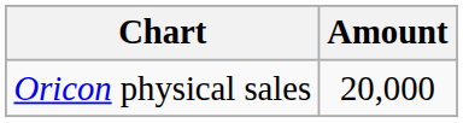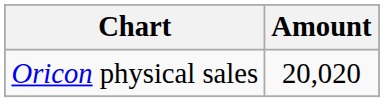 <table class="wikitable">
 <tr>
 <th>Chart</th>
 <th>Amount</th>
 </tr>
 <tr>
 <td><em><a href='#'>Oricon</a></em> physical sales</td>
-<td align="center">20,000</td>
+<td align="center">20,020</td>
 </tr>
 </table>
